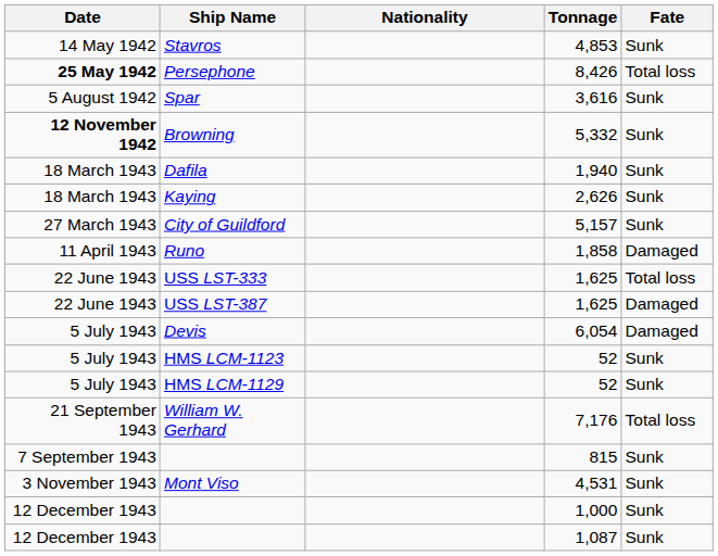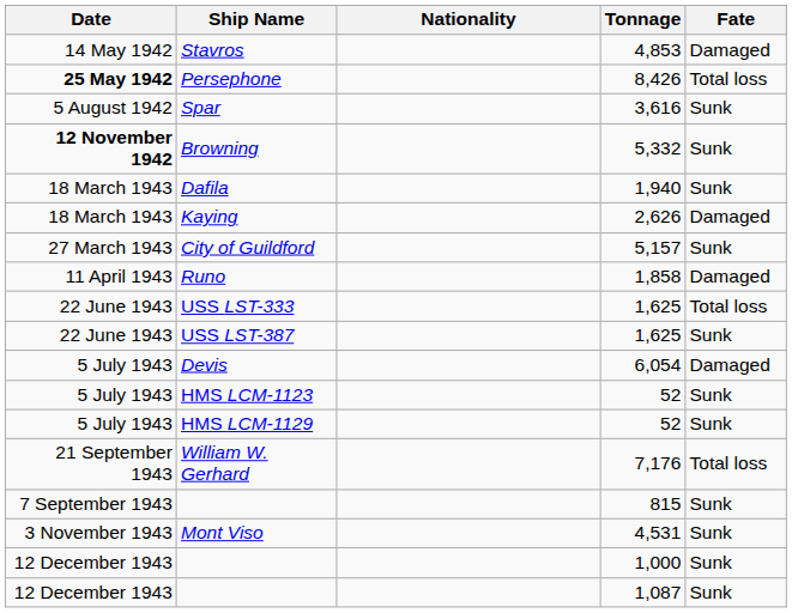 <table class="wikitable sortable">
 <tr>
 <th width="140px">Date</th>
 <th width="130px">Ship Name</th>
 <th width="220px">Nationality</th>
 <th width="25px">Tonnage</th>
 <th width="80px">Fate</th>
 </tr>
 <tr>
 <td align="right">14 May 1942</td>
 <td align="left"><a href='#'><em>Stavros</em></a></td>
 <td align="left"></td>
 <td align="right">4,853</td>
-<td align="left">Sunk</td>
+<td align="left">Damaged</td>
 </tr>
 <tr>
 <td align="right"><strong>25 May 1942</strong></td>
 <td align="left"><a href='#'><em>Persephone</em></a></td>
 <td align="left"></td>
 <td align="right">8,426</td>
 <td align="left">Total loss</td>
 </tr>
 <tr>
 <td align="right">5 August 1942</td>
 <td align="left"><a href='#'><em>Spar</em></a></td>
 <td align="left"></td>
 <td align="right">3,616</td>
 <td align="left">Sunk</td>
 </tr>
 <tr>
 <td align="right"><strong>12 November 1942</strong></td>
 <td align="left"><a href='#'><em>Browning</em></a></td>
 <td align="left"></td>
 <td align="right">5,332</td>
 <td align="left">Sunk</td>
 </tr>
 <tr>
 <td align="right">18 March 1943</td>
 <td align="left"><a href='#'><em>Dafila</em></a></td>
 <td align="left"></td>
 <td align="right">1,940</td>
 <td align="left">Sunk</td>
 </tr>
 <tr>
 <td align="right">18 March 1943</td>
 <td align="left"><a href='#'><em>Kaying</em></a></td>
 <td align="left"></td>
 <td align="right">2,626</td>
-<td align="left">Sunk</td>
+<td align="left">Damaged</td>
 </tr>
 <tr>
 <td align="right">27 March 1943</td>
 <td align="left"><a href='#'><em>City of Guildford</em></a></td>
 <td align="left"></td>
 <td align="right">5,157</td>
 <td align="left">Sunk</td>
 </tr>
 <tr>
 <td align="right">11 April 1943</td>
 <td align="left"><a href='#'><em>Runo</em></a></td>
 <td align="left"></td>
 <td align="right">1,858</td>
 <td align="left">Damaged</td>
 </tr>
 <tr>
 <td align="right">22 June 1943</td>
 <td align="left"><a href='#'>USS <em>LST-333</em></a></td>
 <td align="left"></td>
 <td align="right">1,625</td>
 <td align="left">Total loss</td>
 </tr>
 <tr>
 <td align="right">22 June 1943</td>
 <td align="left"><a href='#'>USS <em>LST-387</em></a></td>
 <td align="left"></td>
 <td align="right">1,625</td>
-<td align="left">Damaged</td>
+<td align="left">Sunk</td>
 </tr>
 <tr>
 <td align="right">5 July 1943</td>
 <td align="left"><a href='#'><em>Devis</em></a></td>
 <td align="left"></td>
 <td align="right">6,054</td>
 <td align="left">Damaged</td>
 </tr>
 <tr>
 <td align="right">5 July 1943</td>
 <td align="left"><a href='#'>HMS <em>LCM-1123</em></a></td>
 <td align="left"></td>
 <td align="right">52</td>
 <td align="left">Sunk</td>
 </tr>
 <tr>
 <td align="right">5 July 1943</td>
 <td align="left"><a href='#'>HMS <em>LCM-1129</em></a></td>
 <td align="left"></td>
 <td align="right">52</td>
 <td align="left">Sunk</td>
 </tr>
 <tr>
 <td align="right">21 September 1943</td>
 <td align="left"><a href='#'><em>William W. Gerhard</em></a></td>
 <td align="left"></td>
 <td align="right">7,176</td>
 <td align="left">Total loss</td>
 </tr>
 <tr>
 <td align="right">7 September 1943</td>
 <td align="left"></td>
 <td align="left"></td>
 <td align="right">815</td>
 <td align="left">Sunk</td>
 </tr>
 <tr>
 <td align="right">3 November 1943</td>
 <td align="left"><a href='#'><em>Mont Viso</em></a></td>
 <td align="left"></td>
 <td align="right">4,531</td>
 <td align="left">Sunk</td>
 </tr>
 <tr>
 <td align="right">12 December 1943</td>
 <td align="left"></td>
 <td align="left"></td>
 <td align="right">1,000</td>
 <td align="left">Sunk</td>
 </tr>
 <tr>
 <td align="right">12 December 1943</td>
 <td align="left"></td>
 <td align="left"></td>
 <td align="right">1,087</td>
 <td align="left">Sunk</td>
 </tr>
 </table>
